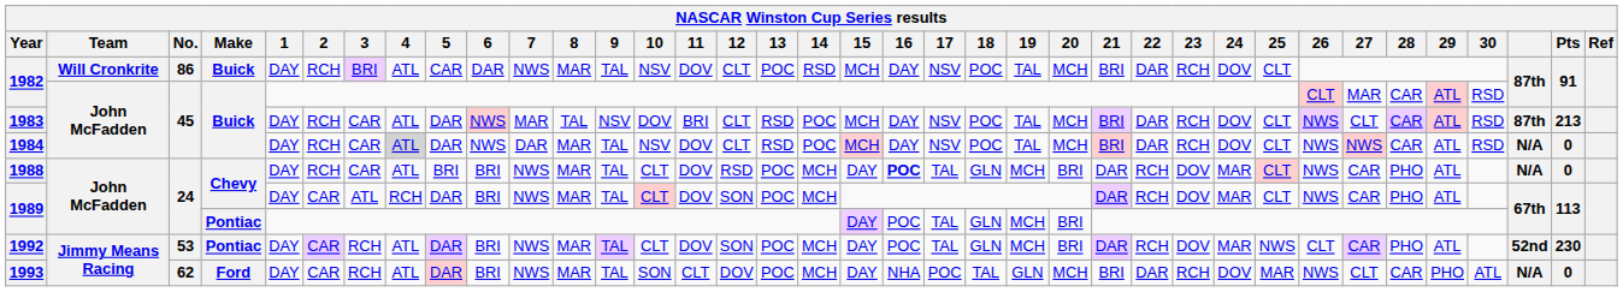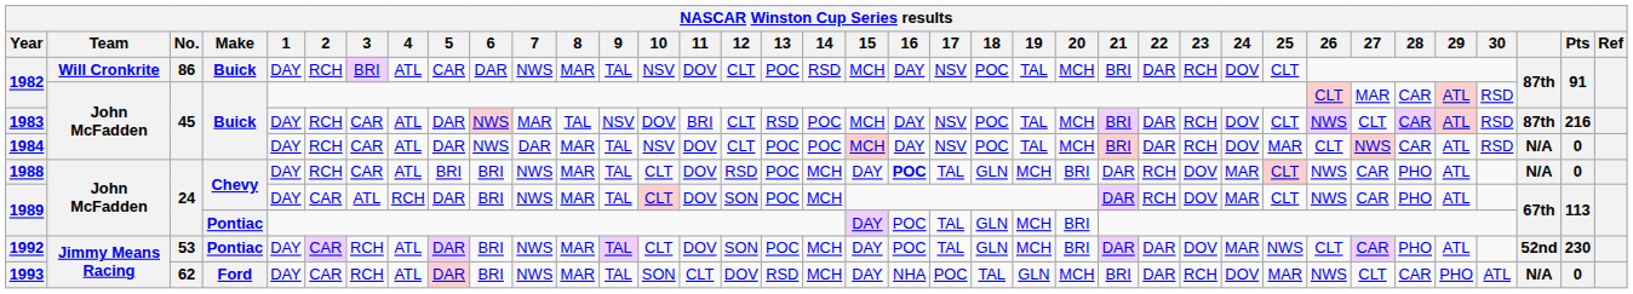 <table class="wikitable" style="text-align:center; font-size:75%">
 <tr>
 <th colspan=45><a href='#'>NASCAR</a> <a href='#'>Winston Cup Series</a> results</th>
 </tr>
 <tr>
 <th>Year</th>
 <th>Team</th>
 <th>No.</th>
 <th>Make</th>
 <th>1</th>
 <th>2</th>
 <th>3</th>
 <th>4</th>
 <th>5</th>
 <th>6</th>
 <th>7</th>
 <th>8</th>
 <th>9</th>
 <th>10</th>
 <th>11</th>
 <th>12</th>
 <th>13</th>
 <th>14</th>
 <th>15</th>
 <th>16</th>
 <th>17</th>
 <th>18</th>
 <th>19</th>
 <th>20</th>
 <th>21</th>
 <th>22</th>
 <th>23</th>
 <th>24</th>
 <th>25</th>
 <th>26</th>
 <th>27</th>
 <th>28</th>
 <th>29</th>
 <th>30</th>
 <th></th>
 <th>Pts</th>
 <th>Ref</th>
 </tr>
 <tr>
 <th rowspan=2><a href='#'>1982</a></th>
 <th><a href='#'>Will Cronkrite</a></th>
 <th>86</th>
 <th><a href='#'>Buick</a></th>
 <td><a href='#'>DAY</a></td>
 <td><a href='#'>RCH</a></td>
 <td style="background:#EFCFFF;"><a href='#'>BRI</a><br></td>
 <td><a href='#'>ATL</a></td>
 <td><a href='#'>CAR</a></td>
 <td><a href='#'>DAR</a></td>
 <td><a href='#'>NWS</a></td>
 <td><a href='#'>MAR</a></td>
 <td><a href='#'>TAL</a></td>
 <td><a href='#'>NSV</a></td>
 <td><a href='#'>DOV</a></td>
 <td><a href='#'>CLT</a></td>
 <td><a href='#'>POC</a></td>
 <td><a href='#'>RSD</a></td>
 <td><a href='#'>MCH</a></td>
 <td><a href='#'>DAY</a></td>
 <td><a href='#'>NSV</a></td>
 <td><a href='#'>POC</a></td>
 <td><a href='#'>TAL</a></td>
 <td><a href='#'>MCH</a></td>
 <td><a href='#'>BRI</a></td>
 <td><a href='#'>DAR</a></td>
 <td><a href='#'>RCH</a></td>
 <td><a href='#'>DOV</a></td>
 <td><a href='#'>CLT</a></td>
 <td colspan=5></td>
 <th rowspan=2>87th</th>
 <th rowspan=2>91</th>
 <th rowspan=2></th>
 </tr>
 <tr>
 <th rowspan=3>John McFadden</th>
 <th rowspan=3>45</th>
 <th rowspan=3><a href='#'>Buick</a></th>
 <td colspan=25></td>
 <td style="background:#FFCFCF;"><a href='#'>CLT</a><br></td>
 <td><a href='#'>MAR</a></td>
 <td><a href='#'>CAR</a></td>
 <td style="background:#FFCFCF;"><a href='#'>ATL</a><br></td>
 <td><a href='#'>RSD</a></td>
 </tr>
 <tr>
 <th><a href='#'>1983</a></th>
 <td><a href='#'>DAY</a></td>
 <td><a href='#'>RCH</a></td>
 <td><a href='#'>CAR</a></td>
 <td><a href='#'>ATL</a></td>
 <td><a href='#'>DAR</a></td>
 <td style="background:#FFCFCF;"><a href='#'>NWS</a><br></td>
 <td><a href='#'>MAR</a></td>
 <td><a href='#'>TAL</a></td>
 <td><a href='#'>NSV</a></td>
 <td><a href='#'>DOV</a></td>
 <td><a href='#'>BRI</a></td>
 <td><a href='#'>CLT</a></td>
 <td><a href='#'>RSD</a></td>
 <td><a href='#'>POC</a></td>
 <td><a href='#'>MCH</a></td>
 <td><a href='#'>DAY</a></td>
 <td><a href='#'>NSV</a></td>
 <td><a href='#'>POC</a></td>
 <td><a href='#'>TAL</a></td>
 <td><a href='#'>MCH</a></td>
 <td style="background:#EFCFFF;"><a href='#'>BRI</a><br></td>
 <td><a href='#'>DAR</a></td>
 <td><a href='#'>RCH</a></td>
 <td><a href='#'>DOV</a></td>
 <td><a href='#'>CLT</a></td>
 <td style="background:#EFCFFF;"><a href='#'>NWS</a><br></td>
 <td><a href='#'>CLT</a></td>
 <td style="background:#EFCFFF;"><a href='#'>CAR</a><br></td>
 <td style="background:#FFCFCF;"><a href='#'>ATL</a><br></td>
 <td><a href='#'>RSD</a></td>
 <th>87th</th>
-<th>213</th>
+<th>216</th>
 <th></th>
 </tr>
 <tr>
 <th><a href='#'>1984</a></th>
 <td><a href='#'>DAY</a></td>
 <td><a href='#'>RCH</a></td>
 <td><a href='#'>CAR</a></td>
-<td style="background: lightgrey;"><a href='#'>ATL</a></td>
+<td><a href='#'>ATL</a></td>
 <td><a href='#'>DAR</a></td>
 <td><a href='#'>NWS</a></td>
 <td><a href='#'>DAR</a></td>
 <td><a href='#'>MAR</a></td>
 <td><a href='#'>TAL</a></td>
 <td><a href='#'>NSV</a></td>
 <td><a href='#'>DOV</a></td>
 <td><a href='#'>CLT</a></td>
-<td><a href='#'>RSD</a></td>
+<td><a href='#'>POC</a></td>
 <td><a href='#'>POC</a></td>
 <td style="background:#FFCFCF;"><a href='#'>MCH</a><br></td>
 <td><a href='#'>DAY</a></td>
 <td><a href='#'>NSV</a></td>
 <td><a href='#'>POC</a></td>
 <td><a href='#'>TAL</a></td>
 <td><a href='#'>MCH</a></td>
 <td style="background:#FFCFCF;"><a href='#'>BRI</a><br></td>
 <td><a href='#'>DAR</a></td>
 <td><a href='#'>RCH</a></td>
 <td><a href='#'>DOV</a></td>
+<td><a href='#'>MAR</a></td>
 <td><a href='#'>CLT</a></td>
-<td><a href='#'>NWS</a></td>
 <td style="background:#FFCFCF;"><a href='#'>NWS</a><br></td>
 <td><a href='#'>CAR</a></td>
 <td><a href='#'>ATL</a></td>
 <td><a href='#'>RSD</a></td>
 <th>N/A</th>
 <th>0</th>
 <th></th>
 </tr>
 <tr>
 <th><a href='#'>1988</a></th>
 <th rowspan=3>John McFadden</th>
 <th rowspan=3>24</th>
 <th rowspan=2><a href='#'>Chevy</a></th>
 <td><a href='#'>DAY</a></td>
 <td><a href='#'>RCH</a></td>
 <td><a href='#'>CAR</a></td>
 <td><a href='#'>ATL</a></td>
 <td><a href='#'>BRI</a></td>
 <td><a href='#'>BRI</a></td>
 <td><a href='#'>NWS</a></td>
 <td><a href='#'>MAR</a></td>
 <td><a href='#'>TAL</a></td>
 <td><a href='#'>CLT</a></td>
 <td><a href='#'>DOV</a></td>
 <td><a href='#'>RSD</a></td>
 <td><a href='#'>POC</a></td>
 <td><a href='#'>MCH</a></td>
 <td><a href='#'>DAY</a></td>
 <td><strong><a href='#'>POC</a></strong></td>
 <td><a href='#'>TAL</a></td>
 <td><a href='#'>GLN</a></td>
 <td><a href='#'>MCH</a></td>
 <td><a href='#'>BRI</a></td>
 <td><a href='#'>DAR</a></td>
 <td><a href='#'>RCH</a></td>
 <td><a href='#'>DOV</a></td>
 <td><a href='#'>MAR</a></td>
 <td style="background:#FFCFCF;"><a href='#'>CLT</a><br></td>
 <td><a href='#'>NWS</a></td>
 <td><a href='#'>CAR</a></td>
 <td><a href='#'>PHO</a></td>
 <td><a href='#'>ATL</a></td>
 <td></td>
 <th>N/A</th>
 <th>0</th>
 <th></th>
 </tr>
 <tr>
 <th rowspan=2><a href='#'>1989</a></th>
 <td><a href='#'>DAY</a></td>
 <td><a href='#'>CAR</a></td>
 <td><a href='#'>ATL</a></td>
 <td><a href='#'>RCH</a></td>
 <td><a href='#'>DAR</a></td>
 <td><a href='#'>BRI</a></td>
 <td><a href='#'>NWS</a></td>
 <td><a href='#'>MAR</a></td>
 <td><a href='#'>TAL</a></td>
 <td style="background:#FFCFCF;"><a href='#'>CLT</a><br></td>
 <td><a href='#'>DOV</a></td>
 <td><a href='#'>SON</a></td>
 <td><a href='#'>POC</a></td>
 <td><a href='#'>MCH</a></td>
 <td colspan=6></td>
 <td style="background:#EFCFFF;"><a href='#'>DAR</a><br></td>
 <td><a href='#'>RCH</a></td>
 <td><a href='#'>DOV</a></td>
 <td><a href='#'>MAR</a></td>
 <td><a href='#'>CLT</a></td>
 <td><a href='#'>NWS</a></td>
 <td><a href='#'>CAR</a></td>
 <td><a href='#'>PHO</a></td>
 <td><a href='#'>ATL</a></td>
 <td></td>
 <th rowspan=2>67th</th>
 <th rowspan=2>113</th>
 <th rowspan=2></th>
 </tr>
 <tr>
 <th><a href='#'>Pontiac</a></th>
 <td colspan=14></td>
 <td style="background:#EFCFFF;"><a href='#'>DAY</a><br></td>
 <td><a href='#'>POC</a></td>
 <td><a href='#'>TAL</a></td>
 <td><a href='#'>GLN</a></td>
 <td><a href='#'>MCH</a></td>
 <td><a href='#'>BRI</a></td>
 <td colspan=11></td>
 </tr>
 <tr>
 <th><a href='#'>1992</a></th>
 <th rowspan=2><a href='#'>Jimmy Means Racing</a></th>
 <th>53</th>
 <th><a href='#'>Pontiac</a></th>
 <td><a href='#'>DAY</a></td>
 <td style="background:#EFCFFF;"><a href='#'>CAR</a><br></td>
 <td><a href='#'>RCH</a></td>
 <td><a href='#'>ATL</a></td>
 <td style="background:#EFCFFF;"><a href='#'>DAR</a><br></td>
 <td><a href='#'>BRI</a></td>
 <td><a href='#'>NWS</a></td>
 <td><a href='#'>MAR</a></td>
 <td style="background:#EFCFFF;"><a href='#'>TAL</a><br></td>
 <td><a href='#'>CLT</a></td>
 <td><a href='#'>DOV</a></td>
 <td><a href='#'>SON</a></td>
 <td><a href='#'>POC</a></td>
 <td><a href='#'>MCH</a></td>
 <td><a href='#'>DAY</a></td>
 <td><a href='#'>POC</a></td>
 <td><a href='#'>TAL</a></td>
 <td><a href='#'>GLN</a></td>
 <td><a href='#'>MCH</a></td>
 <td><a href='#'>BRI</a></td>
 <td style="background:#EFCFFF;"><a href='#'>DAR</a><br></td>
-<td><a href='#'>RCH</a></td>
+<td><a href='#'>DAR</a></td>
 <td><a href='#'>DOV</a></td>
 <td><a href='#'>MAR</a></td>
 <td><a href='#'>NWS</a></td>
 <td><a href='#'>CLT</a></td>
 <td style="background:#EFCFFF;"><a href='#'>CAR</a><br></td>
 <td><a href='#'>PHO</a></td>
 <td><a href='#'>ATL</a></td>
 <td></td>
 <th>52nd</th>
 <th>230</th>
 <th></th>
 </tr>
 <tr>
 <th><a href='#'>1993</a></th>
 <th>62</th>
 <th><a href='#'>Ford</a></th>
 <td><a href='#'>DAY</a></td>
 <td><a href='#'>CAR</a></td>
 <td><a href='#'>RCH</a></td>
 <td><a href='#'>ATL</a></td>
 <td style="background:#FFCFCF;"><a href='#'>DAR</a><br></td>
 <td><a href='#'>BRI</a></td>
 <td><a href='#'>NWS</a></td>
 <td><a href='#'>MAR</a></td>
 <td><a href='#'>TAL</a></td>
 <td><a href='#'>SON</a></td>
 <td><a href='#'>CLT</a></td>
 <td><a href='#'>DOV</a></td>
-<td><a href='#'>POC</a></td>
+<td><a href='#'>RSD</a></td>
 <td><a href='#'>MCH</a></td>
 <td><a href='#'>DAY</a></td>
 <td><a href='#'>NHA</a></td>
 <td><a href='#'>POC</a></td>
 <td><a href='#'>TAL</a></td>
 <td><a href='#'>GLN</a></td>
 <td><a href='#'>MCH</a></td>
 <td><a href='#'>BRI</a></td>
 <td><a href='#'>DAR</a></td>
 <td><a href='#'>RCH</a></td>
 <td><a href='#'>DOV</a></td>
 <td><a href='#'>MAR</a></td>
 <td><a href='#'>NWS</a></td>
 <td><a href='#'>CLT</a></td>
 <td><a href='#'>CAR</a></td>
 <td><a href='#'>PHO</a></td>
 <td><a href='#'>ATL</a></td>
 <th>N/A</th>
 <th>0</th>
 <th></th>
 </tr>
 </table>
